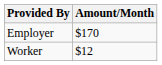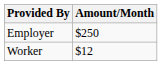 <table class="wikitable">
 <tr>
 <th>Provided By</th>
 <th>Amount/Month</th>
 </tr>
 <tr>
 <td>Employer</td>
-<td>$170</td>
+<td>$250</td>
 </tr>
 <tr>
 <td>Worker</td>
 <td>$12</td>
 </tr>
 </table>
